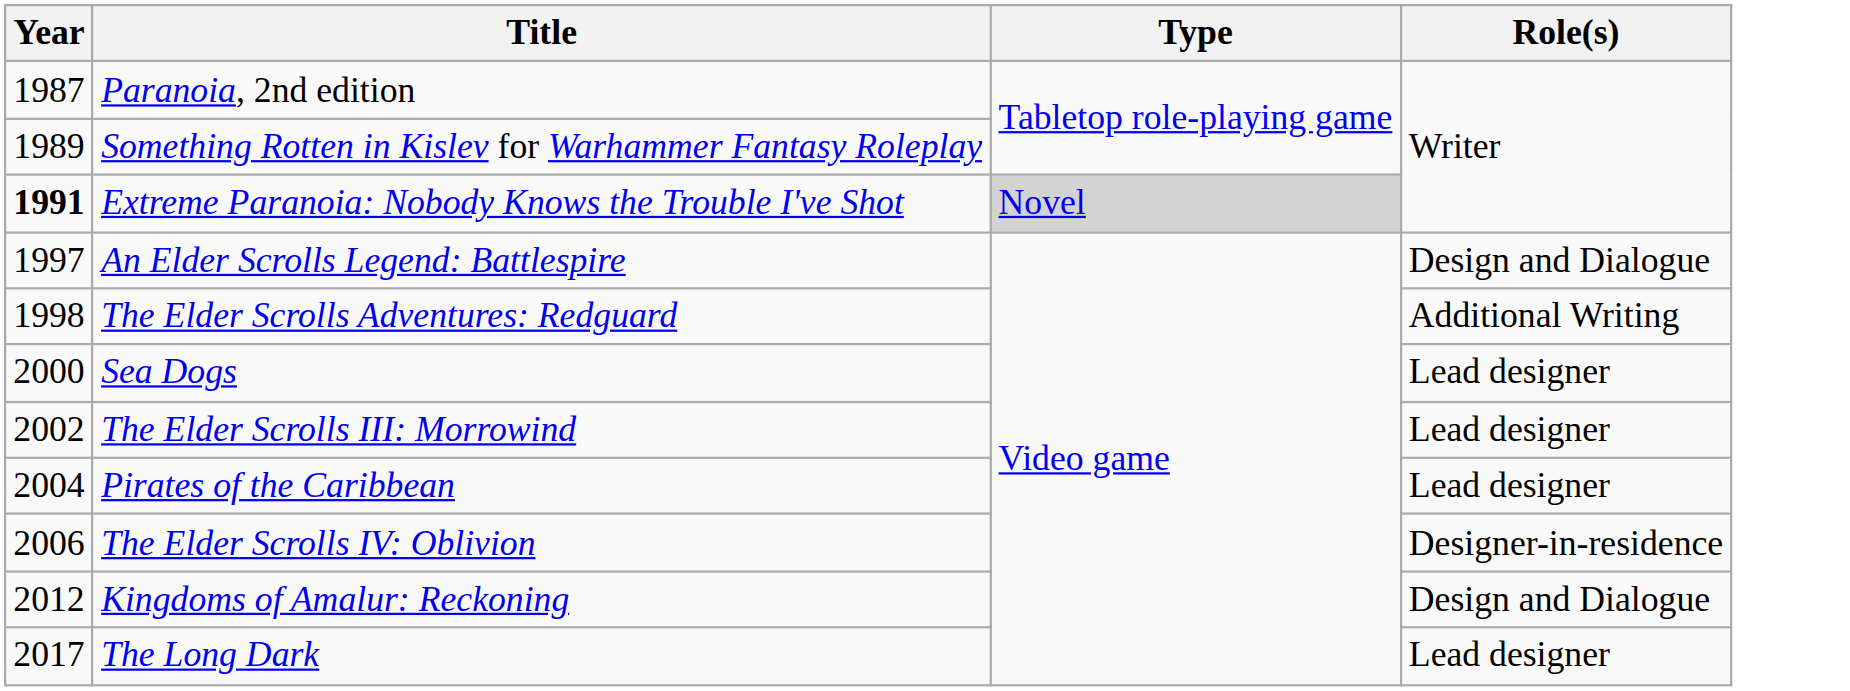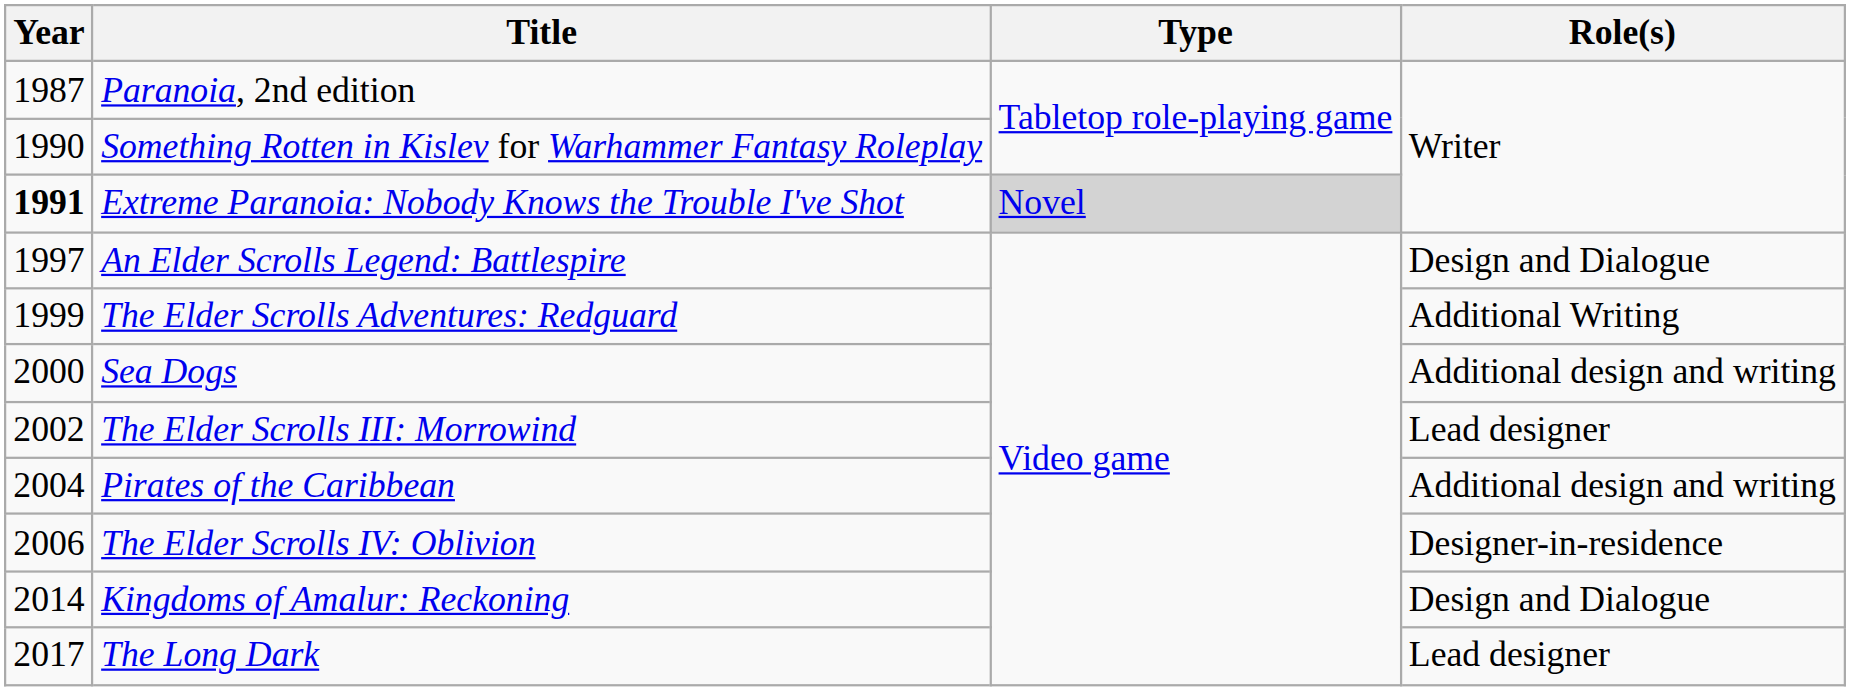 <table class="wikitable sortable">
 <tr>
 <th>Year</th>
 <th>Title</th>
 <th>Type</th>
 <th>Role(s)</th>
 </tr>
 <tr>
 <td>1987</td>
 <td><em><a href='#'>Paranoia</a></em>, 2nd edition</td>
 <td rowspan="2"><a href='#'>Tabletop role-playing game</a></td>
 <td rowspan="3">Writer</td>
 </tr>
 <tr>
-<td>1989</td>
+<td>1990</td>
 <td><em><a href='#'>Something Rotten in Kislev</a></em> for <em><a href='#'>Warhammer Fantasy Roleplay</a></em></td>
 </tr>
 <tr>
 <td><strong>1991</strong></td>
 <td><em><a href='#'>Extreme Paranoia: Nobody Knows the Trouble I've Shot</a></em></td>
 <td style="background: lightgrey;"><a href='#'>Novel</a></td>
 </tr>
 <tr>
 <td>1997</td>
 <td><em><a href='#'>An Elder Scrolls Legend: Battlespire</a></em></td>
 <td rowspan="8"><a href='#'>Video game</a></td>
 <td>Design and Dialogue</td>
 </tr>
 <tr>
-<td>1998</td>
+<td>1999</td>
 <td><em><a href='#'>The Elder Scrolls Adventures: Redguard</a></em></td>
 <td>Additional Writing</td>
 </tr>
 <tr>
 <td>2000</td>
 <td><em><a href='#'>Sea Dogs</a></em></td>
-<td>Lead designer</td>
+<td>Additional design and writing</td>
 </tr>
 <tr>
 <td>2002</td>
 <td><em><a href='#'>The Elder Scrolls III: Morrowind</a></em></td>
 <td>Lead designer</td>
 </tr>
 <tr>
 <td>2004</td>
 <td><em><a href='#'>Pirates of the Caribbean</a></em></td>
-<td>Lead designer</td>
+<td>Additional design and writing</td>
 </tr>
 <tr>
 <td>2006</td>
 <td><em><a href='#'>The Elder Scrolls IV: Oblivion</a></em></td>
 <td>Designer-in-residence</td>
 </tr>
 <tr>
-<td>2012</td>
+<td>2014</td>
 <td><em><a href='#'>Kingdoms of Amalur: Reckoning</a></em></td>
 <td>Design and Dialogue</td>
 </tr>
 <tr>
 <td>2017</td>
 <td><em><a href='#'>The Long Dark</a></em></td>
 <td>Lead designer</td>
 </tr>
 </table>
